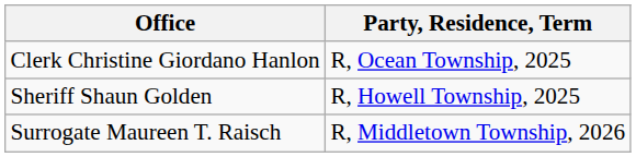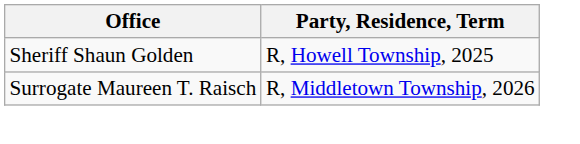 <table class="wikitable sortable">
 <tr>
 <th>Office</th>
 <th>Party, Residence, Term</th>
-</tr>
-<tr>
-<td>Clerk Christine Giordano Hanlon</td>
-<td>R, <a href='#'>Ocean Township</a>, 2025</td>
 </tr>
 <tr>
 <td>Sheriff Shaun Golden</td>
 <td>R, <a href='#'>Howell Township</a>, 2025</td>
 </tr>
 <tr>
 <td>Surrogate Maureen T. Raisch</td>
 <td>R, <a href='#'>Middletown Township</a>, 2026</td>
 </tr>
 </table>
